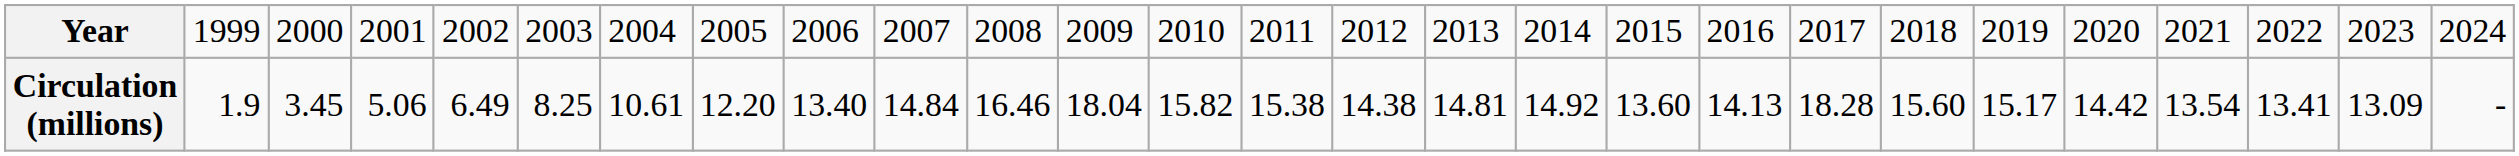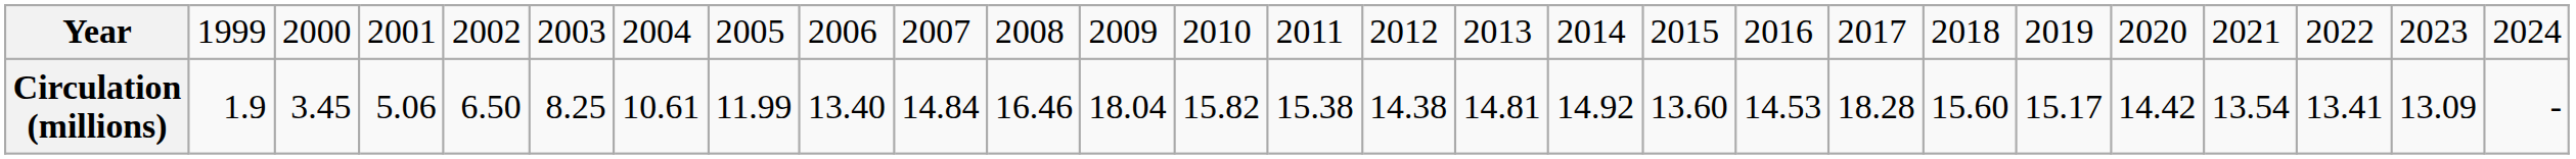 <table class="wikitable">
 <tr>
 <th>Year</th>
 <td>1999</td>
 <td>2000</td>
 <td>2001</td>
 <td>2002</td>
 <td>2003</td>
 <td>2004</td>
 <td>2005</td>
 <td>2006</td>
 <td>2007</td>
 <td>2008</td>
 <td>2009</td>
 <td>2010</td>
 <td>2011</td>
 <td>2012</td>
 <td>2013</td>
 <td>2014</td>
 <td>2015</td>
 <td>2016</td>
 <td>2017</td>
 <td>2018</td>
 <td>2019</td>
 <td>2020</td>
 <td>2021</td>
 <td>2022</td>
 <td>2023</td>
 <td>2024</td>
 </tr>
 <tr style="text-align:right;">
 <th>Circulation (millions)</th>
 <td>1.9</td>
 <td>3.45</td>
 <td>5.06</td>
-<td>6.49</td>
+<td>6.50</td>
 <td>8.25</td>
 <td>10.61</td>
-<td>12.20</td>
+<td>11.99</td>
 <td>13.40</td>
 <td>14.84</td>
 <td>16.46</td>
 <td>18.04</td>
 <td>15.82</td>
 <td>15.38</td>
 <td>14.38</td>
 <td>14.81</td>
 <td>14.92</td>
 <td>13.60</td>
-<td>14.13</td>
+<td>14.53</td>
 <td>18.28</td>
 <td>15.60</td>
 <td>15.17</td>
 <td>14.42</td>
 <td>13.54</td>
 <td>13.41</td>
 <td>13.09</td>
 <td>-</td>
 </tr>
 </table>
